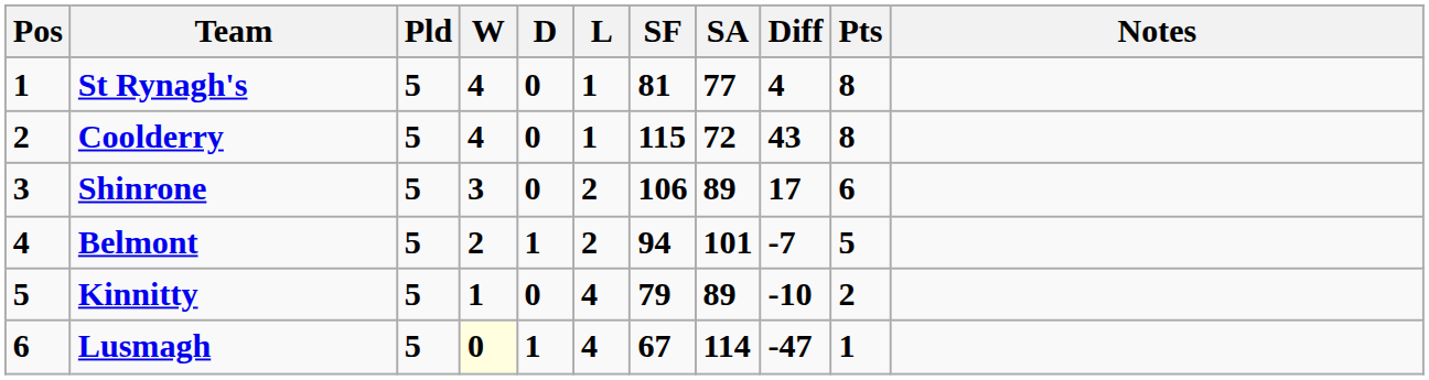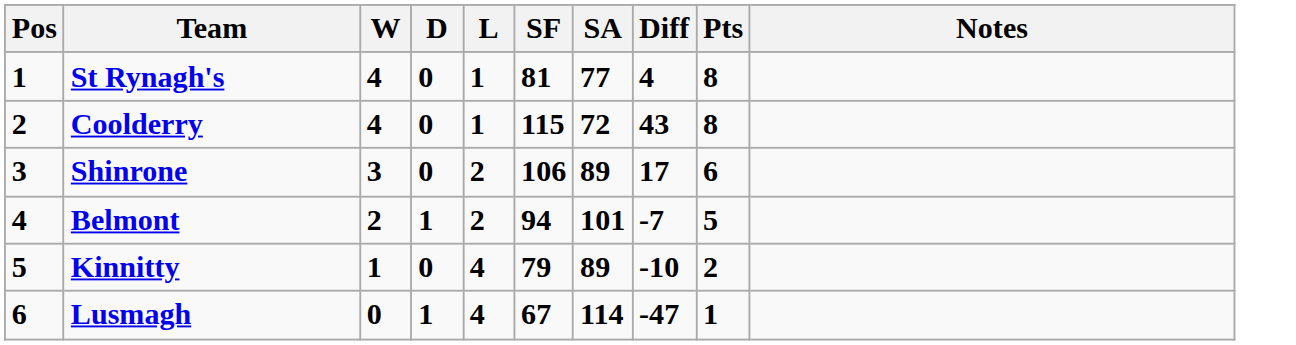 <table class="wikitable" style="text-align: centre;">
 <tr>
 <th width=20>Pos</th>
 <th width=150>Team</th>
-<th width=20>Pld</th>
 <th width=20>W</th>
 <th width=20>D</th>
 <th width=20>L</th>
 <th width=20>SF</th>
 <th width=20>SA</th>
 <th width=20>Diff</th>
 <th width=20>Pts</th>
 <th width=250>Notes</th>
 </tr>
 <tr style>
 <td><strong>1</strong></td>
 <td align=left><strong> <a href='#'>St Rynagh's</a> </strong></td>
-<td><strong>5</strong></td>
 <td><strong>4</strong></td>
 <td><strong>0</strong></td>
 <td><strong>1</strong></td>
 <td><strong>81</strong></td>
 <td><strong>77</strong></td>
 <td><strong>4</strong></td>
 <td><strong>8</strong></td>
 <td></td>
 </tr>
 <tr style>
 <td><strong>2</strong></td>
 <td align=left><strong> <a href='#'>Coolderry</a> </strong></td>
-<td><strong>5</strong></td>
 <td><strong>4</strong></td>
 <td><strong>0</strong></td>
 <td><strong>1</strong></td>
 <td><strong>115</strong></td>
 <td><strong>72</strong></td>
 <td><strong>43</strong></td>
 <td><strong>8</strong></td>
 <td></td>
 </tr>
 <tr style>
 <td><strong>3</strong></td>
 <td align=left><strong> <a href='#'>Shinrone</a> </strong></td>
-<td><strong>5</strong></td>
 <td><strong>3</strong></td>
 <td><strong>0</strong></td>
 <td><strong>2</strong></td>
 <td><strong>106</strong></td>
 <td><strong>89</strong></td>
 <td><strong>17</strong></td>
 <td><strong>6</strong></td>
 <td></td>
 </tr>
 <tr style>
 <td><strong>4</strong></td>
 <td align=left><strong> <a href='#'>Belmont</a> </strong></td>
-<td><strong>5</strong></td>
 <td><strong>2</strong></td>
 <td><strong>1</strong></td>
 <td><strong>2</strong></td>
 <td><strong>94</strong></td>
 <td><strong>101</strong></td>
 <td><strong>-7</strong></td>
 <td><strong>5</strong></td>
 <td></td>
 </tr>
 <tr style>
 <td><strong>5</strong></td>
 <td align=left><strong> <a href='#'>Kinnitty</a> </strong></td>
-<td><strong>5</strong></td>
 <td><strong>1</strong></td>
 <td><strong>0</strong></td>
 <td><strong>4</strong></td>
 <td><strong>79</strong></td>
 <td><strong>89</strong></td>
 <td><strong>-10</strong></td>
 <td><strong>2</strong></td>
 <td></td>
 </tr>
 <tr style>
 <td><strong>6</strong></td>
 <td align=left><strong> <a href='#'>Lusmagh</a> </strong></td>
-<td><strong>5</strong></td>
-<td style="background: lightyellow;"><strong>0</strong></td>
+<td><strong>0</strong></td>
 <td><strong>1</strong></td>
 <td><strong>4</strong></td>
 <td><strong>67</strong></td>
 <td><strong>114</strong></td>
 <td><strong>-47</strong></td>
 <td><strong>1</strong></td>
 <td></td>
 </tr>
 </table>
